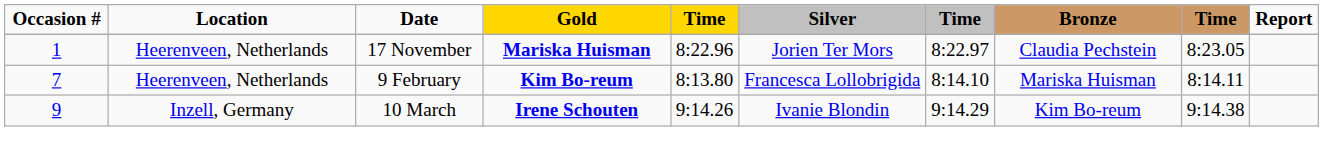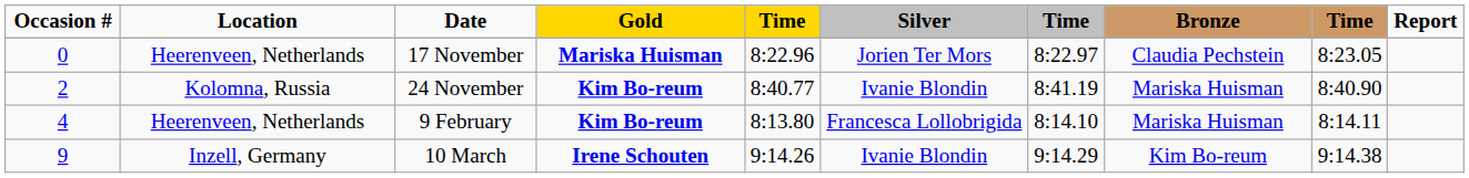 <table class="wikitable">
 <tr>
 <td width="80" align="center"><strong>Occasion #</strong></td>
 <td width="200" align="center"><strong>Location</strong></td>
 <td width="100" align="center"><strong>Date</strong></td>
 <td width="150" bgcolor="gold" align="center"><strong>Gold</strong></td>
 <td width="50" bgcolor="gold" align="center"><strong>Time</strong></td>
 <td width="150" bgcolor="silver" align="center"><strong>Silver</strong></td>
 <td width="50" bgcolor="silver" align="center"><strong>Time</strong></td>
 <td width="150" bgcolor="#CC9966" align="center"><strong>Bronze</strong></td>
 <td width="50" bgcolor="#CC9966" align="center"><strong>Time</strong></td>
 <td width="50" align="center"><strong>Report</strong></td>
 </tr>
 <tr bgcolor="#cccccc">
 </tr>
 <tr>
-<td align="center"><a href='#'>1</a></td>
+<td align="center"><a href='#'>0</a></td>
 <td align="center"><a href='#'>Heerenveen</a>, Netherlands</td>
 <td align="center">17 November</td>
 <td align="center"><strong><a href='#'>Mariska Huisman</a></strong><br><small></small></td>
 <td align="center">8:22.96</td>
 <td align="center"><a href='#'>Jorien Ter Mors</a><br><small></small></td>
 <td align="center">8:22.97</td>
 <td align="center"><a href='#'>Claudia Pechstein</a><br><small></small></td>
 <td align="center">8:23.05</td>
 <td align="center"></td>
 </tr>
 <tr>
-<td align="center"><a href='#'>7</a></td>
+<td align="center"><a href='#'>2</a></td>
+<td align="center"><a href='#'>Kolomna</a>, Russia</td>
+<td align="center">24 November</td>
+<td align="center"><strong><a href='#'>Kim Bo-reum</a></strong><br><small></small></td>
+<td align="center">8:40.77</td>
+<td align="center"><a href='#'>Ivanie Blondin</a><br><small></small></td>
+<td align="center">8:41.19</td>
+<td align="center"><a href='#'>Mariska Huisman</a><br><small></small></td>
+<td align="center">8:40.90</td>
+<td align="center"></td>
+</tr>
+<tr>
+<td align="center"><a href='#'>4</a></td>
 <td align="center"><a href='#'>Heerenveen</a>, Netherlands</td>
 <td align="center">9 February</td>
 <td align="center"><strong><a href='#'>Kim Bo-reum</a></strong><br><small></small></td>
 <td align="center">8:13.80</td>
 <td align="center"><a href='#'>Francesca Lollobrigida</a><br><small></small></td>
 <td align="center">8:14.10</td>
 <td align="center"><a href='#'>Mariska Huisman</a><br><small></small></td>
 <td align="center">8:14.11</td>
 <td align="center"></td>
 </tr>
 <tr>
 <td align="center"><a href='#'>9</a></td>
 <td align="center"><a href='#'>Inzell</a>, Germany</td>
 <td align="center">10 March</td>
 <td align="center"><strong><a href='#'>Irene Schouten</a></strong><br><small></small></td>
 <td align="center">9:14.26</td>
 <td align="center"><a href='#'>Ivanie Blondin</a><br><small></small></td>
 <td align="center">9:14.29</td>
 <td align="center"><a href='#'>Kim Bo-reum</a> <br><small></small></td>
 <td align="center">9:14.38</td>
 <td align="center"></td>
 </tr>
 </table>
